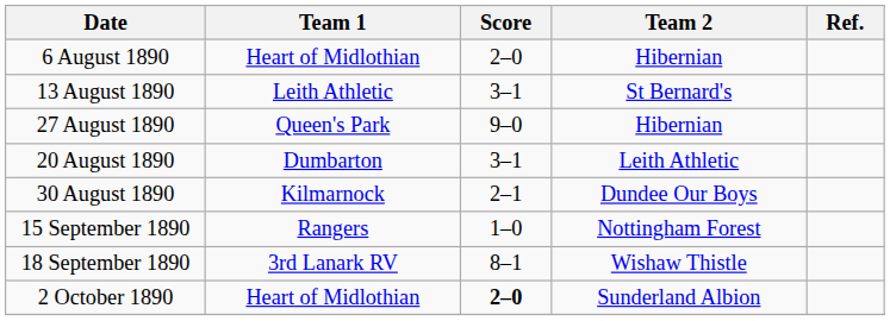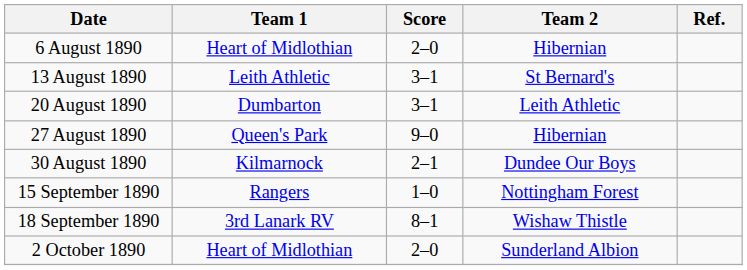 <table class="wikitable" style="text-align:center">
 <tr>
 <th width=140>Date</th>
 <th width=180>Team 1</th>
 <th width=60>Score</th>
 <th width=180>Team 2</th>
 <th width=50>Ref.</th>
 </tr>
 <tr>
 <td>6 August 1890</td>
 <td><a href='#'>Heart of Midlothian</a></td>
 <td>2–0</td>
 <td><a href='#'>Hibernian</a></td>
 <td></td>
 </tr>
 <tr>
 <td>13 August 1890</td>
 <td><a href='#'>Leith Athletic</a></td>
 <td>3–1</td>
 <td><a href='#'>St Bernard's</a></td>
 <td></td>
 </tr>
 <tr>
+<td>20 August 1890</td>
+<td><a href='#'>Dumbarton</a></td>
+<td>3–1</td>
+<td><a href='#'>Leith Athletic</a></td>
+<td></td>
+</tr>
+<tr>
 <td>27 August 1890</td>
 <td><a href='#'>Queen's Park</a></td>
 <td>9–0</td>
 <td><a href='#'>Hibernian</a></td>
-<td></td>
-</tr>
-<tr>
-<td>20 August 1890</td>
-<td><a href='#'>Dumbarton</a></td>
-<td>3–1</td>
-<td><a href='#'>Leith Athletic</a></td>
 <td></td>
 </tr>
 <tr>
 <td>30 August 1890</td>
 <td><a href='#'>Kilmarnock</a></td>
 <td>2–1</td>
 <td><a href='#'>Dundee Our Boys</a></td>
 <td></td>
 </tr>
 <tr>
 <td>15 September 1890</td>
 <td><a href='#'>Rangers</a></td>
 <td>1–0</td>
 <td> <a href='#'>Nottingham Forest</a></td>
 <td></td>
 </tr>
 <tr>
 <td>18 September 1890</td>
 <td><a href='#'>3rd Lanark RV</a></td>
 <td>8–1</td>
 <td><a href='#'>Wishaw Thistle</a></td>
 <td></td>
 </tr>
 <tr>
 <td>2 October 1890</td>
 <td><a href='#'>Heart of Midlothian</a></td>
-<td><strong>2–0</strong></td>
+<td>2–0</td>
 <td> <a href='#'>Sunderland Albion</a></td>
 <td></td>
 </tr>
 <tr>
 </tr>
 </table>
